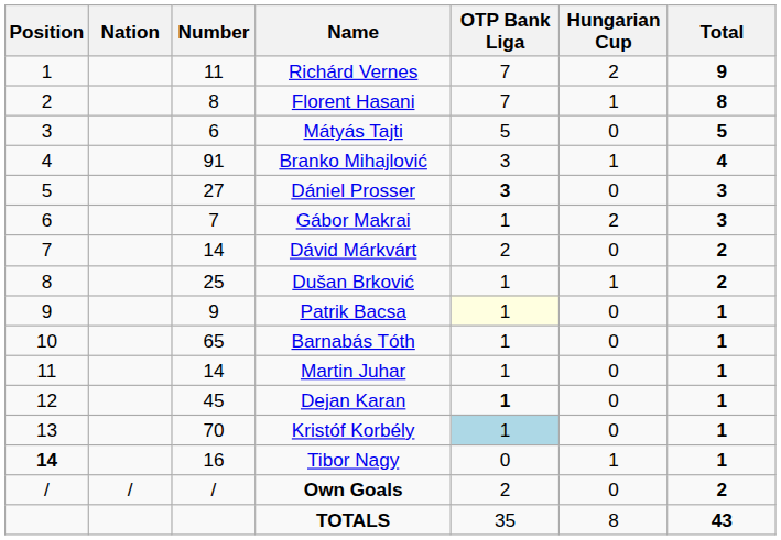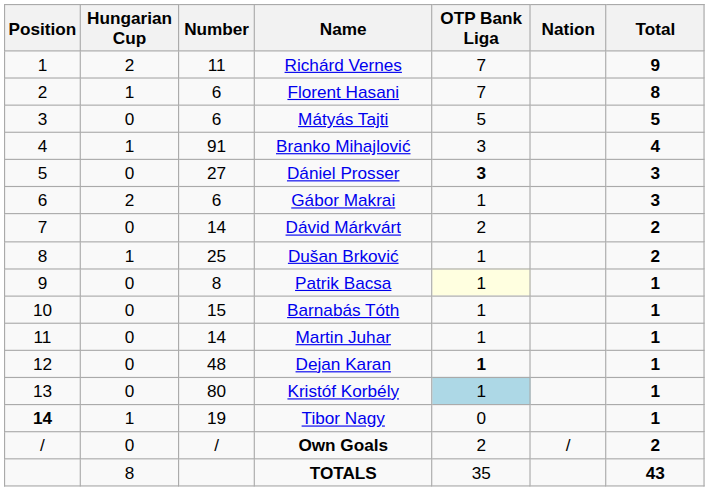 <table class="wikitable" style="font-size: 95%; text-align: center;">
 <tr>
 <th width=60>Position</th>
-<th width=60>Nation</th>
+<th width=80>Hungarian Cup</th>
 <th width=60>Number</th>
 <th width=150>Name</th>
 <th width=80>OTP Bank Liga</th>
-<th width=80>Hungarian Cup</th>
+<th width=60>Nation</th>
 <th width=80>Total</th>
 </tr>
 <tr>
 <td>1</td>
-<td></td>
+<td>2</td>
 <td>11</td>
 <td><a href='#'>Richárd Vernes</a></td>
 <td>7</td>
-<td>2</td>
+<td></td>
 <td><strong>9</strong></td>
 </tr>
 <tr>
 <td>2</td>
-<td></td>
-<td>8</td>
+<td>1</td>
+<td>6</td>
 <td><a href='#'>Florent Hasani</a></td>
 <td>7</td>
-<td>1</td>
+<td></td>
 <td><strong>8</strong></td>
 </tr>
 <tr>
 <td>3</td>
-<td></td>
+<td>0</td>
 <td>6</td>
 <td><a href='#'>Mátyás Tajti</a></td>
 <td>5</td>
-<td>0</td>
+<td></td>
 <td><strong>5</strong></td>
 </tr>
 <tr>
 <td>4</td>
-<td></td>
+<td>1</td>
 <td>91</td>
 <td><a href='#'>Branko Mihajlović</a></td>
 <td>3</td>
-<td>1</td>
+<td></td>
 <td><strong>4</strong></td>
 </tr>
 <tr>
 <td>5</td>
-<td></td>
+<td>0</td>
 <td>27</td>
 <td><a href='#'>Dániel Prosser</a></td>
 <td><strong>3</strong></td>
-<td>0</td>
+<td></td>
 <td><strong>3</strong></td>
 </tr>
 <tr>
 <td>6</td>
-<td></td>
-<td>7</td>
+<td>2</td>
+<td>6</td>
 <td><a href='#'>Gábor Makrai</a></td>
 <td>1</td>
-<td>2</td>
+<td></td>
 <td><strong>3</strong></td>
 </tr>
 <tr>
 <td>7</td>
-<td></td>
+<td>0</td>
 <td>14</td>
 <td><a href='#'>Dávid Márkvárt</a></td>
 <td>2</td>
-<td>0</td>
+<td></td>
 <td><strong>2</strong></td>
 </tr>
 <tr>
 <td>8</td>
-<td></td>
+<td>1</td>
 <td>25</td>
 <td><a href='#'>Dušan Brković</a></td>
 <td>1</td>
-<td>1</td>
+<td></td>
 <td><strong>2</strong></td>
 </tr>
 <tr>
 <td>9</td>
-<td></td>
-<td>9</td>
+<td>0</td>
+<td>8</td>
 <td><a href='#'>Patrik Bacsa</a></td>
 <td style="background: lightyellow;">1</td>
-<td>0</td>
+<td></td>
 <td><strong>1</strong></td>
 </tr>
 <tr>
 <td>10</td>
-<td></td>
-<td>65</td>
+<td>0</td>
+<td>15</td>
 <td><a href='#'>Barnabás Tóth</a></td>
 <td>1</td>
-<td>0</td>
+<td></td>
 <td><strong>1</strong></td>
 </tr>
 <tr>
 <td>11</td>
-<td></td>
+<td>0</td>
 <td>14</td>
 <td><a href='#'>Martin Juhar</a></td>
 <td>1</td>
-<td>0</td>
+<td></td>
 <td><strong>1</strong></td>
 </tr>
 <tr>
 <td>12</td>
-<td></td>
-<td>45</td>
+<td>0</td>
+<td>48</td>
 <td><a href='#'>Dejan Karan</a></td>
 <td><strong>1</strong></td>
-<td>0</td>
+<td></td>
 <td><strong>1</strong></td>
 </tr>
 <tr>
 <td>13</td>
-<td></td>
-<td>70</td>
+<td>0</td>
+<td>80</td>
 <td><a href='#'>Kristóf Korbély</a></td>
 <td style="background: lightblue;">1</td>
-<td>0</td>
+<td></td>
 <td><strong>1</strong></td>
 </tr>
 <tr>
 <td><strong>14</strong></td>
-<td></td>
-<td>16</td>
+<td>1</td>
+<td>19</td>
 <td><a href='#'>Tibor Nagy</a></td>
 <td>0</td>
-<td>1</td>
+<td></td>
 <td><strong>1</strong></td>
 </tr>
 <tr>
 <td>/</td>
-<td>/</td>
+<td>0</td>
 <td>/</td>
 <td><strong>Own Goals</strong></td>
 <td>2</td>
-<td>0</td>
+<td>/</td>
 <td><strong>2</strong></td>
 </tr>
 <tr>
 <td></td>
-<td></td>
+<td>8</td>
 <td></td>
 <td><strong>TOTALS</strong></td>
 <td>35</td>
-<td>8</td>
+<td></td>
 <td><strong>43</strong></td>
 </tr>
 </table>
